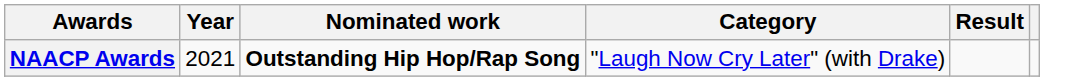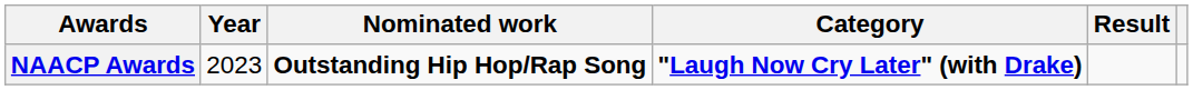 <table class="wikitable sortable plainrowheaders">
 <tr>
 <th scope="col">Awards</th>
 <th scope="col">Year</th>
 <th scope="col">Nominated work</th>
 <th scope="col">Category</th>
 <th scope="col">Result</th>
 <th scope="col" class="unsortable"></th>
 </tr>
 <tr>
 <th scope="row"><a href='#'>NAACP Awards</a></th>
-<td>2021</td>
+<td>2023</td>
 <td><strong>Outstanding Hip Hop/Rap Song</strong></td>
-<td>"<a href='#'>Laugh Now Cry Later</a>" (with <a href='#'>Drake</a>)</td>
+<td><strong>"<a href='#'>Laugh Now Cry Later</a>" (with <a href='#'>Drake</a>)</strong></td>
 <td></td>
 <td></td>
 </tr>
 </table>
